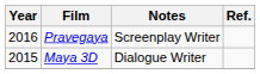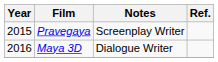 <table class="wikitable">
 <tr>
 <th>Year</th>
 <th>Film</th>
 <th>Notes</th>
 <th>Ref.</th>
 </tr>
 <tr>
-<td>2016</td>
+<td>2015</td>
 <td><em><a href='#'>Pravegaya</a></em></td>
 <td>Screenplay Writer</td>
 <td></td>
 </tr>
 <tr>
-<td>2015</td>
+<td>2016</td>
 <td><em><a href='#'>Maya 3D</a></em></td>
 <td>Dialogue Writer</td>
 <td></td>
 </tr>
 <tr>
 </tr>
 </table>
